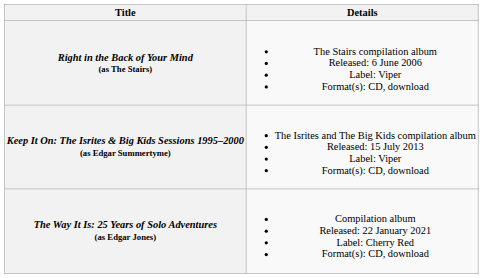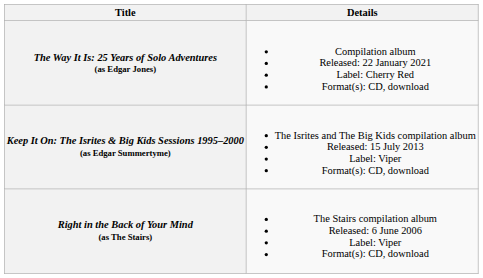 <table class="wikitable plainrowheaders" style="text-align:center;">
 <tr>
 <th scope="col">Title</th>
 <th scope="col">Details</th>
 </tr>
 <tr>
-<th scope="row"><strong><em>Right in the Back of Your Mind</em></strong> <br><small>(as The Stairs)</small></th>
-<td><br><ul><li>The Stairs compilation album</li><li>Released: 6 June 2006</li><li>Label: Viper</li><li>Format(s): CD, download</li></ul></td>
+<th scope="row"><strong><em>The Way It Is: 25 Years of Solo Adventures</em></strong> <br><small>(as Edgar Jones)</small></th>
+<td><br><ul><li>Compilation album</li><li>Released: 22 January 2021</li><li>Label: Cherry Red</li><li>Format(s): CD, download</li></ul></td>
 </tr>
 <tr>
 <th scope="row"><strong><em>Keep It On: The Isrites & Big Kids Sessions 1995–2000</em></strong> <br><small>(as Edgar Summertyme)</small></th>
 <td><br><ul><li>The Isrites and The Big Kids compilation album</li><li>Released: 15 July 2013</li><li>Label: Viper</li><li>Format(s): CD, download</li></ul></td>
 </tr>
 <tr>
-<th scope="row"><strong><em>The Way It Is: 25 Years of Solo Adventures</em></strong> <br><small>(as Edgar Jones)</small></th>
-<td><br><ul><li>Compilation album</li><li>Released: 22 January 2021</li><li>Label: Cherry Red</li><li>Format(s): CD, download</li></ul></td>
+<th scope="row"><strong><em>Right in the Back of Your Mind</em></strong> <br><small>(as The Stairs)</small></th>
+<td><br><ul><li>The Stairs compilation album</li><li>Released: 6 June 2006</li><li>Label: Viper</li><li>Format(s): CD, download</li></ul></td>
 </tr>
 </table>
